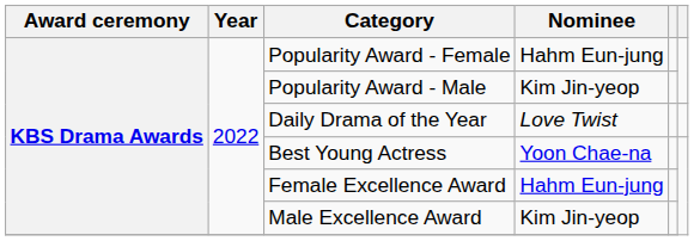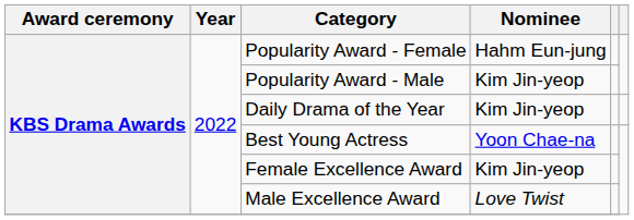 <table class="wikitable plainrowheaders sortable">
 <tr>
 <th scope="col">Award ceremony</th>
 <th scope="col">Year</th>
 <th scope="col">Category</th>
 <th>Nominee</th>
 <th></th>
 <th class="unsortable" scope="col"></th>
 </tr>
 <tr>
 <th rowspan="6" scope="row"><a href='#'>KBS Drama Awards</a></th>
 <td rowspan="6"><a href='#'>2022</a></td>
 <td>Popularity Award - Female</td>
 <td Hahm Eun-Jung>Hahm Eun-jung</td>
 <td></td>
 <td rowspan="2"></td>
 </tr>
 <tr>
 <td>Popularity Award - Male</td>
 <td>Kim Jin-yeop</td>
 <td></td>
 </tr>
 <tr>
 <td>Daily Drama of the Year</td>
-<td><em>Love Twist</em></td>
+<td>Kim Jin-yeop</td>
 <td></td>
 <td></td>
 </tr>
 <tr>
 <td>Best Young Actress</td>
 <td><a href='#'>Yoon Chae-na</a></td>
 <td></td>
 <td rowspan="4" style="text-align:center"></td>
 </tr>
 <tr>
 <td>Female Excellence Award</td>
-<td><a href='#'>Hahm Eun-jung</a></td>
+<td>Kim Jin-yeop</td>
 <td></td>
 </tr>
 <tr>
 <td>Male Excellence Award</td>
-<td>Kim Jin-yeop</td>
+<td><em>Love Twist</em></td>
 <td></td>
 </tr>
 <tr>
 </tr>
 </table>
